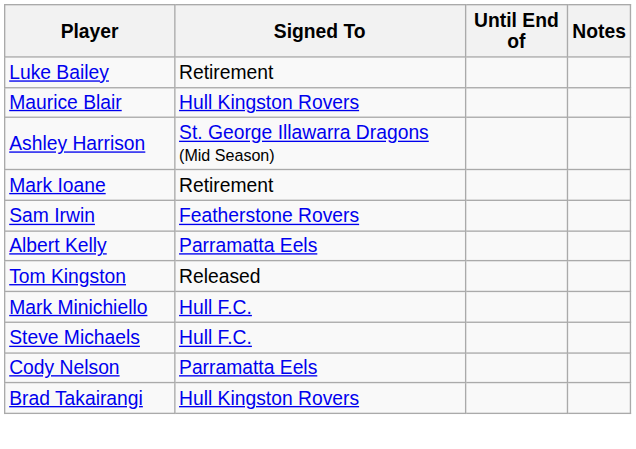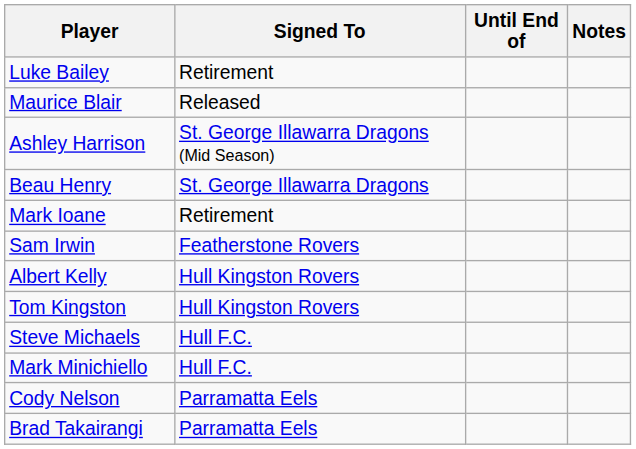 <table class="wikitable" style="font-size:90%">
 <tr bgcolor="#efefef">
 <th width="120">Player</th>
 <th width="210">Signed To</th>
 <th width="70">Until End of</th>
 <th width="40">Notes</th>
 </tr>
 <tr>
 <td><a href='#'>Luke Bailey</a></td>
 <td>Retirement</td>
 <td></td>
 <td></td>
 </tr>
 <tr>
 <td><a href='#'>Maurice Blair</a></td>
-<td> <a href='#'>Hull Kingston Rovers</a></td>
+<td>Released</td>
 <td></td>
 <td></td>
 </tr>
 <tr>
 <td><a href='#'>Ashley Harrison</a></td>
 <td> <a href='#'>St. George Illawarra Dragons</a> <small>(Mid Season)</small></td>
+<td></td>
+<td></td>
+</tr>
+<tr>
+<td><a href='#'>Beau Henry</a></td>
+<td> <a href='#'>St. George Illawarra Dragons</a></td>
 <td></td>
 <td></td>
 </tr>
 <tr>
 <td><a href='#'>Mark Ioane</a></td>
 <td>Retirement</td>
 <td></td>
 <td></td>
 </tr>
 <tr>
 <td><a href='#'>Sam Irwin</a></td>
 <td> <a href='#'>Featherstone Rovers</a></td>
 <td></td>
 <td></td>
 </tr>
 <tr>
 <td><a href='#'>Albert Kelly</a></td>
-<td> <a href='#'>Parramatta Eels</a></td>
+<td> <a href='#'>Hull Kingston Rovers</a></td>
 <td></td>
 <td></td>
 </tr>
 <tr>
 <td><a href='#'>Tom Kingston</a></td>
-<td>Released</td>
+<td> <a href='#'>Hull Kingston Rovers</a></td>
+<td></td>
+<td></td>
+</tr>
+<tr>
+<td><a href='#'>Steve Michaels</a></td>
+<td> <a href='#'>Hull F.C.</a></td>
 <td></td>
 <td></td>
 </tr>
 <tr>
 <td><a href='#'>Mark Minichiello</a></td>
-<td> <a href='#'>Hull F.C.</a></td>
-<td></td>
-<td></td>
-</tr>
-<tr>
-<td><a href='#'>Steve Michaels</a></td>
 <td> <a href='#'>Hull F.C.</a></td>
 <td></td>
 <td></td>
 </tr>
 <tr>
 <td><a href='#'>Cody Nelson</a></td>
 <td> <a href='#'>Parramatta Eels</a></td>
 <td></td>
 <td></td>
 </tr>
 <tr>
 <td><a href='#'>Brad Takairangi</a></td>
-<td> <a href='#'>Hull Kingston Rovers</a></td>
+<td> <a href='#'>Parramatta Eels</a></td>
 <td></td>
 <td></td>
 </tr>
 </table>
